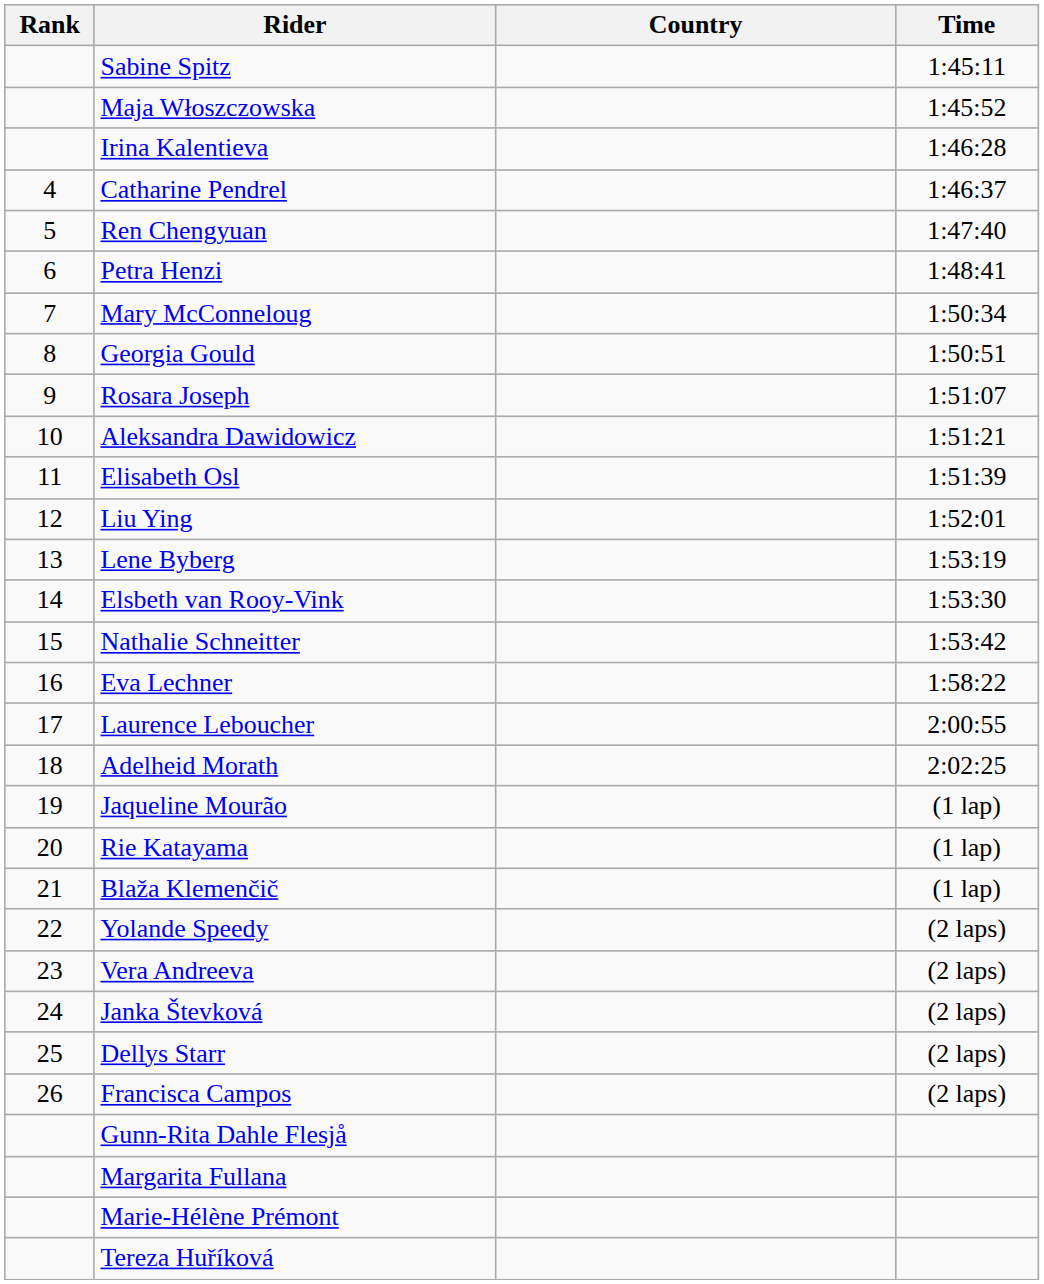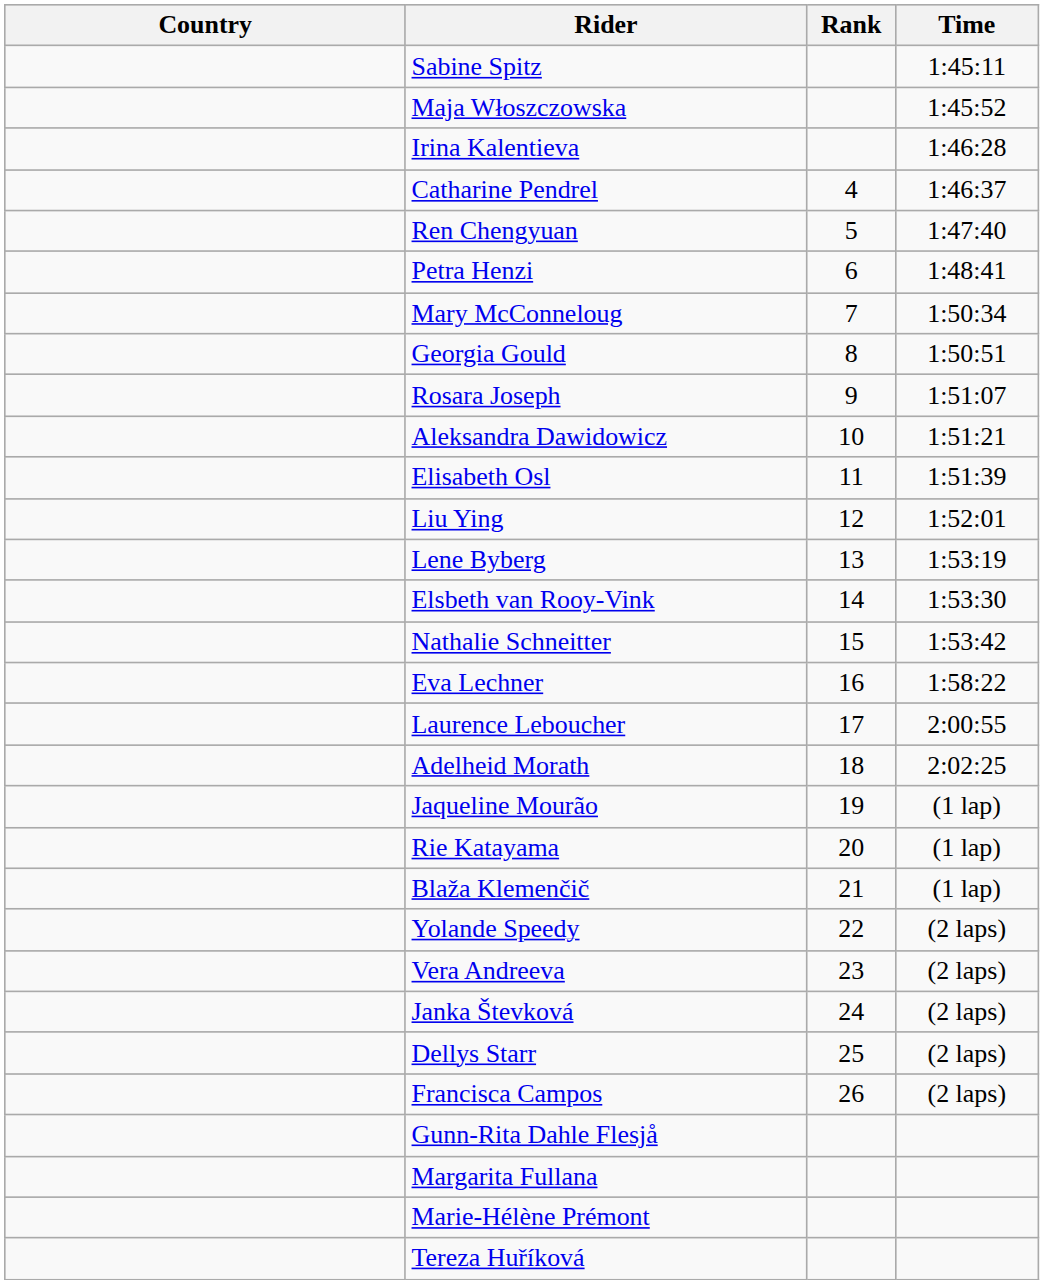 <table class="sortable wikitable" style="text-align:center;">
 <tr>
+<th style="width:15em">Country</th>
+<th style="width:15em">Rider</th>
 <th style="width:3em">Rank</th>
-<th style="width:15em">Rider</th>
-<th style="width:15em">Country</th>
 <th style="width:5em">Time</th>
 </tr>
 <tr>
 <td></td>
 <td align=left><a href='#'>Sabine Spitz</a></td>
 <td></td>
 <td>1:45:11</td>
 </tr>
 <tr>
 <td></td>
 <td align=left><a href='#'>Maja Włoszczowska</a></td>
 <td></td>
 <td>1:45:52</td>
 </tr>
 <tr>
 <td></td>
 <td align=left><a href='#'>Irina Kalentieva</a></td>
 <td></td>
 <td>1:46:28</td>
 </tr>
 <tr>
+<td></td>
+<td align=left><a href='#'>Catharine Pendrel</a></td>
 <td>4</td>
-<td align=left><a href='#'>Catharine Pendrel</a></td>
-<td></td>
 <td>1:46:37</td>
 </tr>
 <tr>
+<td></td>
+<td align=left><a href='#'>Ren Chengyuan</a></td>
 <td>5</td>
-<td align=left><a href='#'>Ren Chengyuan</a></td>
-<td></td>
 <td>1:47:40</td>
 </tr>
 <tr>
+<td></td>
+<td align=left><a href='#'>Petra Henzi</a></td>
 <td>6</td>
-<td align=left><a href='#'>Petra Henzi</a></td>
-<td></td>
 <td>1:48:41</td>
 </tr>
 <tr>
+<td></td>
+<td align=left><a href='#'>Mary McConneloug</a></td>
 <td>7</td>
-<td align=left><a href='#'>Mary McConneloug</a></td>
-<td></td>
 <td>1:50:34</td>
 </tr>
 <tr>
+<td></td>
+<td align=left><a href='#'>Georgia Gould</a></td>
 <td>8</td>
-<td align=left><a href='#'>Georgia Gould</a></td>
-<td></td>
 <td>1:50:51</td>
 </tr>
 <tr>
+<td></td>
+<td align=left><a href='#'>Rosara Joseph</a></td>
 <td>9</td>
-<td align=left><a href='#'>Rosara Joseph</a></td>
-<td></td>
 <td>1:51:07</td>
 </tr>
 <tr>
+<td></td>
+<td align=left><a href='#'>Aleksandra Dawidowicz</a></td>
 <td>10</td>
-<td align=left><a href='#'>Aleksandra Dawidowicz</a></td>
-<td></td>
 <td>1:51:21</td>
 </tr>
 <tr>
+<td></td>
+<td align=left><a href='#'>Elisabeth Osl</a></td>
 <td>11</td>
-<td align=left><a href='#'>Elisabeth Osl</a></td>
-<td></td>
 <td>1:51:39</td>
 </tr>
 <tr>
+<td></td>
+<td align=left><a href='#'>Liu Ying</a></td>
 <td>12</td>
-<td align=left><a href='#'>Liu Ying</a></td>
-<td></td>
 <td>1:52:01</td>
 </tr>
 <tr>
+<td></td>
+<td align=left><a href='#'>Lene Byberg</a></td>
 <td>13</td>
-<td align=left><a href='#'>Lene Byberg</a></td>
-<td></td>
 <td>1:53:19</td>
 </tr>
 <tr>
+<td></td>
+<td align=left><a href='#'>Elsbeth van Rooy-Vink</a></td>
 <td>14</td>
-<td align=left><a href='#'>Elsbeth van Rooy-Vink</a></td>
-<td></td>
 <td>1:53:30</td>
 </tr>
 <tr>
+<td></td>
+<td align=left><a href='#'>Nathalie Schneitter</a></td>
 <td>15</td>
-<td align=left><a href='#'>Nathalie Schneitter</a></td>
-<td></td>
 <td>1:53:42</td>
 </tr>
 <tr>
+<td></td>
+<td align=left><a href='#'>Eva Lechner</a></td>
 <td>16</td>
-<td align=left><a href='#'>Eva Lechner</a></td>
-<td></td>
 <td>1:58:22</td>
 </tr>
 <tr>
+<td></td>
+<td align=left><a href='#'>Laurence Leboucher</a></td>
 <td>17</td>
-<td align=left><a href='#'>Laurence Leboucher</a></td>
-<td></td>
 <td>2:00:55</td>
 </tr>
 <tr>
+<td></td>
+<td align=left><a href='#'>Adelheid Morath</a></td>
 <td>18</td>
-<td align=left><a href='#'>Adelheid Morath</a></td>
-<td></td>
 <td>2:02:25</td>
 </tr>
 <tr>
+<td></td>
+<td align=left><a href='#'>Jaqueline Mourão</a></td>
 <td>19</td>
-<td align=left><a href='#'>Jaqueline Mourão</a></td>
-<td></td>
 <td> (1 lap)</td>
 </tr>
 <tr>
+<td></td>
+<td align=left><a href='#'>Rie Katayama</a></td>
 <td>20</td>
-<td align=left><a href='#'>Rie Katayama</a></td>
-<td></td>
 <td> (1 lap)</td>
 </tr>
 <tr>
+<td></td>
+<td align=left><a href='#'>Blaža Klemenčič</a></td>
 <td>21</td>
-<td align=left><a href='#'>Blaža Klemenčič</a></td>
-<td></td>
 <td> (1 lap)</td>
 </tr>
 <tr>
+<td></td>
+<td align=left><a href='#'>Yolande Speedy</a></td>
 <td>22</td>
-<td align=left><a href='#'>Yolande Speedy</a></td>
-<td></td>
 <td> (2 laps)</td>
 </tr>
 <tr>
+<td></td>
+<td align=left><a href='#'>Vera Andreeva</a></td>
 <td>23</td>
-<td align=left><a href='#'>Vera Andreeva</a></td>
-<td></td>
 <td> (2 laps)</td>
 </tr>
 <tr>
+<td></td>
+<td align=left><a href='#'>Janka Števková</a></td>
 <td>24</td>
-<td align=left><a href='#'>Janka Števková</a></td>
-<td></td>
 <td> (2 laps)</td>
 </tr>
 <tr>
+<td></td>
+<td align=left><a href='#'>Dellys Starr</a></td>
 <td>25</td>
-<td align=left><a href='#'>Dellys Starr</a></td>
-<td></td>
 <td> (2 laps)</td>
 </tr>
 <tr>
+<td></td>
+<td align=left><a href='#'>Francisca Campos</a></td>
 <td>26</td>
-<td align=left><a href='#'>Francisca Campos</a></td>
-<td></td>
 <td> (2 laps)</td>
 </tr>
 <tr>
 <td></td>
 <td align=left><a href='#'>Gunn-Rita Dahle Flesjå</a></td>
 <td></td>
 <td></td>
 </tr>
 <tr>
 <td></td>
 <td align=left><a href='#'>Margarita Fullana</a></td>
 <td></td>
 <td></td>
 </tr>
 <tr>
 <td></td>
 <td align=left><a href='#'>Marie-Hélène Prémont</a></td>
 <td></td>
 <td></td>
 </tr>
 <tr>
 <td></td>
 <td align=left><a href='#'>Tereza Huříková</a></td>
 <td></td>
 <td></td>
 </tr>
 </table>
